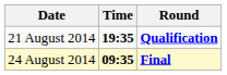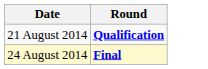 <table class="wikitable">
 <tr>
 <th>Date</th>
-<th>Time</th>
 <th>Round</th>
 </tr>
 <tr>
 <td>21 August 2014</td>
-<td><strong>19:35</strong></td>
 <td><strong><a href='#'>Qualification</a></strong></td>
 </tr>
 <tr style=background:lemonchiffon>
 <td>24 August 2014</td>
-<td><strong>09:35</strong></td>
 <td><strong><a href='#'>Final</a></strong></td>
 </tr>
 </table>
